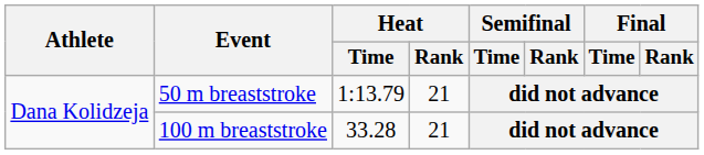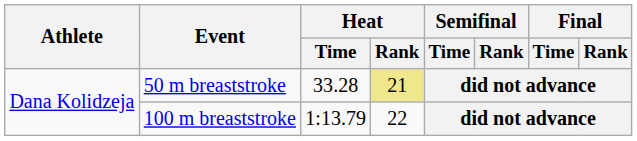 <table class=wikitable style="font-size:90%">
 <tr>
 <th rowspan=2>Athlete</th>
 <th rowspan=2>Event</th>
 <th colspan="2">Heat</th>
 <th colspan="2">Semifinal</th>
 <th colspan="2">Final</th>
 </tr>
 <tr style="font-size:95%">
 <th>Time</th>
 <th>Rank</th>
 <th>Time</th>
 <th>Rank</th>
 <th>Time</th>
 <th>Rank</th>
 </tr>
 <tr align=center>
 <td align=left rowspan=2><a href='#'>Dana Kolidzeja</a></td>
 <td align=left><a href='#'>50 m breaststroke</a></td>
-<td>1:13.79</td>
-<td>21</td>
+<td>33.28</td>
+<td style="background: khaki;">21</td>
 <th colspan=4>did not advance</th>
 </tr>
 <tr align=center>
 <td align=left><a href='#'>100 m breaststroke</a></td>
-<td>33.28</td>
-<td>21</td>
+<td>1:13.79</td>
+<td>22</td>
 <th colspan=4>did not advance</th>
 </tr>
 </table>
